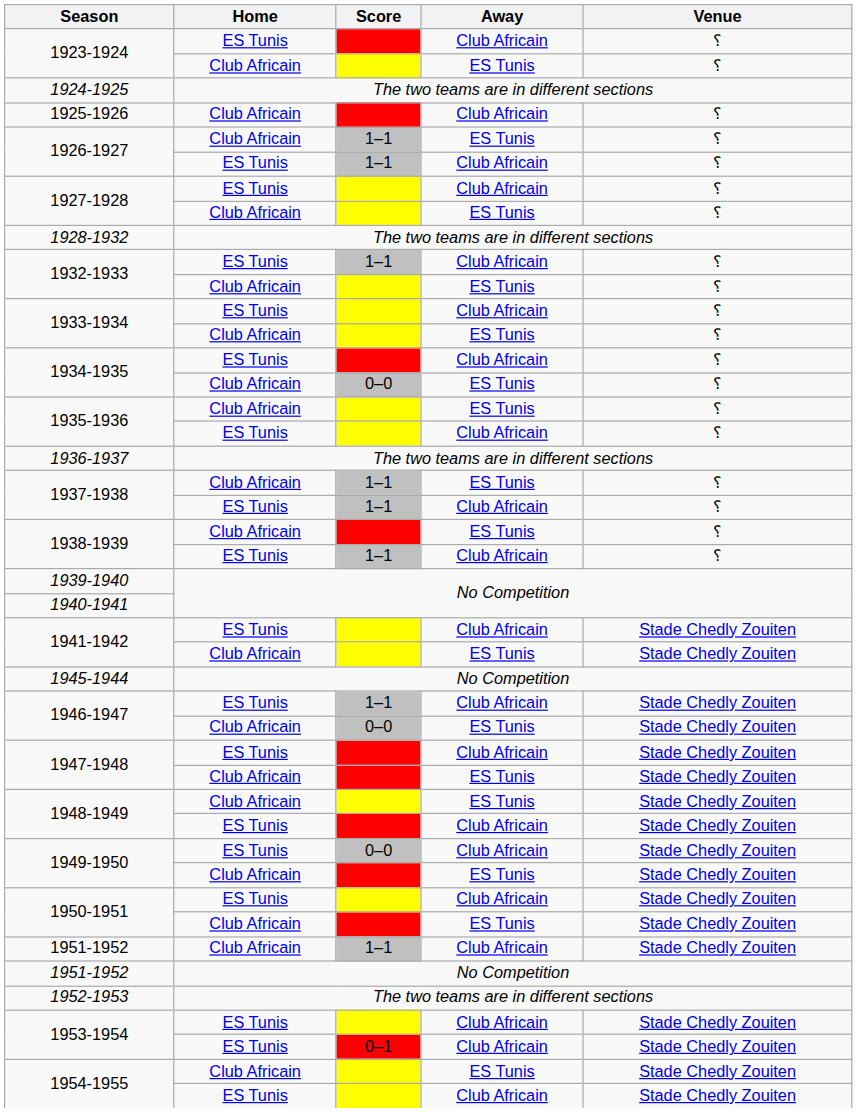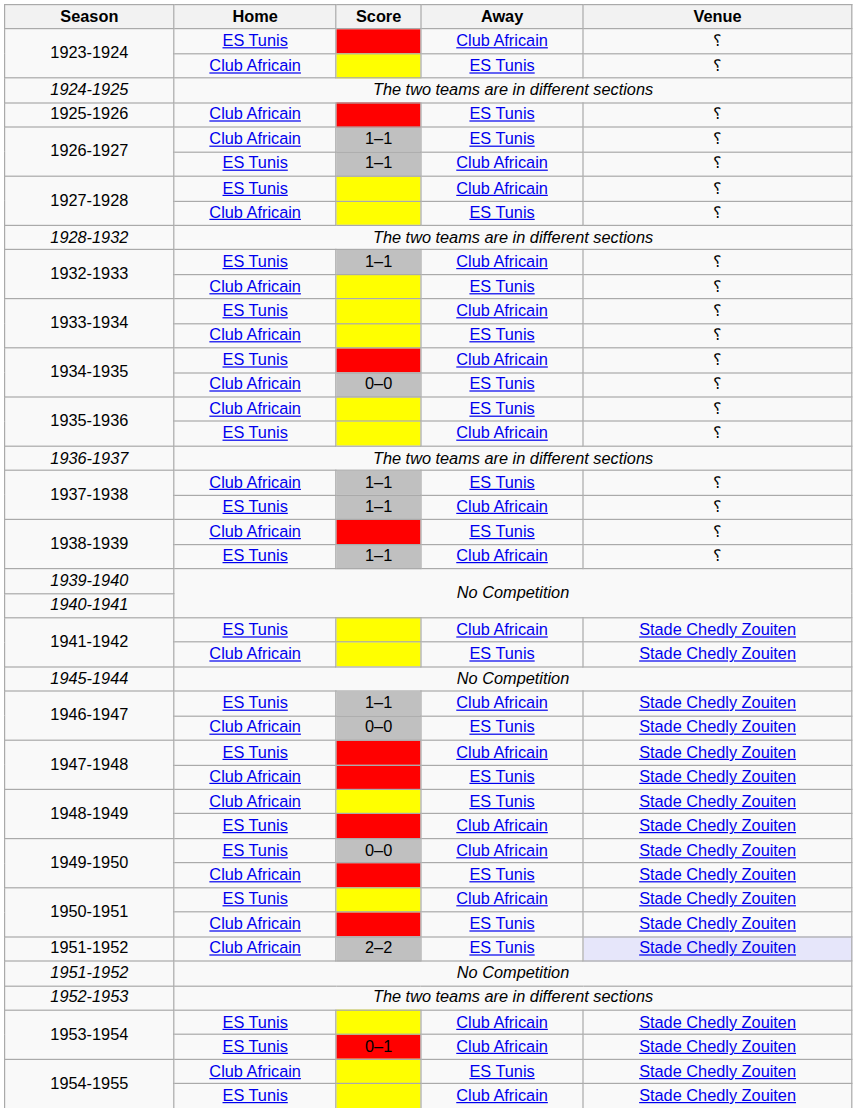 <table class="wikitable sortable alternance" style="font-size:85%; text-align:center; line-height:14px;" width=80%>
 <tr>
 <th rowspan="1" width="20%">Season</th>
 <th>Home</th>
 <th rowspan="1" width="10%">Score</th>
 <th>Away</th>
 <th>Venue</th>
 </tr>
 <tr>
 <td rowspan="2">1923-1924</td>
 <td><a href='#'>ES Tunis</a></td>
 <td bgcolor="red"></td>
 <td><a href='#'>Club Africain</a></td>
 <td>؟</td>
 </tr>
 <tr>
 <td><a href='#'>Club Africain</a></td>
 <td bgcolor="yellow"></td>
 <td><a href='#'>ES Tunis</a></td>
 <td>؟</td>
 </tr>
 <tr>
 <td><em>1924-1925</em></td>
 <td colspan="4"><em>The two teams are in different sections</em></td>
 </tr>
 <tr>
 <td>1925-1926</td>
 <td><a href='#'>Club Africain</a></td>
 <td bgcolor="red"></td>
-<td><a href='#'>Club Africain</a></td>
+<td><a href='#'>ES Tunis</a></td>
 <td>؟</td>
 </tr>
 <tr>
 <td rowspan="2">1926-1927</td>
 <td><a href='#'>Club Africain</a></td>
 <td style="background: silver;">1–1</td>
 <td><a href='#'>ES Tunis</a></td>
 <td>؟</td>
 </tr>
 <tr>
 <td><a href='#'>ES Tunis</a></td>
 <td style="background: silver;">1–1</td>
 <td><a href='#'>Club Africain</a></td>
 <td>؟</td>
 </tr>
 <tr>
 <td rowspan="2">1927-1928</td>
 <td><a href='#'>ES Tunis</a></td>
 <td bgcolor="yellow"></td>
 <td><a href='#'>Club Africain</a></td>
 <td>؟</td>
 </tr>
 <tr>
 <td><a href='#'>Club Africain</a></td>
 <td bgcolor="yellow"></td>
 <td><a href='#'>ES Tunis</a></td>
 <td>؟</td>
 </tr>
 <tr>
 <td><em>1928-1932</em></td>
 <td colspan="4"><em>The two teams are in different sections</em></td>
 </tr>
 <tr>
 <td rowspan="2">1932-1933</td>
 <td><a href='#'>ES Tunis</a></td>
 <td style="background: silver;">1–1</td>
 <td><a href='#'>Club Africain</a></td>
 <td>؟</td>
 </tr>
 <tr>
 <td><a href='#'>Club Africain</a></td>
 <td bgcolor="yellow"></td>
 <td><a href='#'>ES Tunis</a></td>
 <td>؟</td>
 </tr>
 <tr>
 <td rowspan="2">1933-1934</td>
 <td><a href='#'>ES Tunis</a></td>
 <td bgcolor="yellow"></td>
 <td><a href='#'>Club Africain</a></td>
 <td>؟</td>
 </tr>
 <tr>
 <td><a href='#'>Club Africain</a></td>
 <td bgcolor="yellow"></td>
 <td><a href='#'>ES Tunis</a></td>
 <td>؟</td>
 </tr>
 <tr>
 <td rowspan="2">1934-1935</td>
 <td><a href='#'>ES Tunis</a></td>
 <td bgcolor="red"></td>
 <td><a href='#'>Club Africain</a></td>
 <td>؟</td>
 </tr>
 <tr>
 <td><a href='#'>Club Africain</a></td>
 <td style="background: silver;">0–0</td>
 <td><a href='#'>ES Tunis</a></td>
 <td>؟</td>
 </tr>
 <tr>
 <td rowspan="2">1935-1936</td>
 <td><a href='#'>Club Africain</a></td>
 <td bgcolor="yellow"></td>
 <td><a href='#'>ES Tunis</a></td>
 <td>؟</td>
 </tr>
 <tr>
 <td><a href='#'>ES Tunis</a></td>
 <td bgcolor="yellow"></td>
 <td><a href='#'>Club Africain</a></td>
 <td>؟</td>
 </tr>
 <tr>
 <td><em>1936-1937</em></td>
 <td colspan="4"><em>The two teams are in different sections</em></td>
 </tr>
 <tr>
 <td rowspan="2">1937-1938</td>
 <td><a href='#'>Club Africain</a></td>
 <td style="background: silver;">1–1</td>
 <td><a href='#'>ES Tunis</a></td>
 <td>؟</td>
 </tr>
 <tr>
 <td><a href='#'>ES Tunis</a></td>
 <td style="background: silver;">1–1</td>
 <td><a href='#'>Club Africain</a></td>
 <td>؟</td>
 </tr>
 <tr>
 <td rowspan="2">1938-1939</td>
 <td><a href='#'>Club Africain</a></td>
 <td bgcolor="red"></td>
 <td><a href='#'>ES Tunis</a></td>
 <td>؟</td>
 </tr>
 <tr>
 <td><a href='#'>ES Tunis</a></td>
 <td style="background: silver;">1–1</td>
 <td><a href='#'>Club Africain</a></td>
 <td>؟</td>
 </tr>
 <tr>
 <td><em>1939-1940</em></td>
 <td colspan="4" rowspan="2"><em>No Competition</em></td>
 </tr>
 <tr>
 <td><em>1940-1941</em></td>
 </tr>
 <tr>
 <td rowspan="2">1941-1942</td>
 <td><a href='#'>ES Tunis</a></td>
 <td bgcolor="yellow"></td>
 <td><a href='#'>Club Africain</a></td>
 <td><a href='#'>Stade Chedly Zouiten</a></td>
 </tr>
 <tr>
 <td><a href='#'>Club Africain</a></td>
 <td bgcolor="yellow"></td>
 <td><a href='#'>ES Tunis</a></td>
 <td><a href='#'>Stade Chedly Zouiten</a></td>
 </tr>
 <tr>
 <td><em>1945-1944</em></td>
 <td colspan="4"><em>No Competition</em></td>
 </tr>
 <tr>
 <td rowspan="2">1946-1947</td>
 <td><a href='#'>ES Tunis</a></td>
 <td style="background: silver;">1–1</td>
 <td><a href='#'>Club Africain</a></td>
 <td><a href='#'>Stade Chedly Zouiten</a></td>
 </tr>
 <tr>
 <td><a href='#'>Club Africain</a></td>
 <td style="background: silver;">0–0</td>
 <td><a href='#'>ES Tunis</a></td>
 <td><a href='#'>Stade Chedly Zouiten</a></td>
 </tr>
 <tr>
 <td rowspan="2">1947-1948</td>
 <td><a href='#'>ES Tunis</a></td>
 <td bgcolor="red"></td>
 <td><a href='#'>Club Africain</a></td>
 <td><a href='#'>Stade Chedly Zouiten</a></td>
 </tr>
 <tr>
 <td><a href='#'>Club Africain</a></td>
 <td bgcolor="red"></td>
 <td><a href='#'>ES Tunis</a></td>
 <td><a href='#'>Stade Chedly Zouiten</a></td>
 </tr>
 <tr>
 <td rowspan="2">1948-1949</td>
 <td><a href='#'>Club Africain</a></td>
 <td bgcolor="yellow"></td>
 <td><a href='#'>ES Tunis</a></td>
 <td><a href='#'>Stade Chedly Zouiten</a></td>
 </tr>
 <tr>
 <td><a href='#'>ES Tunis</a></td>
 <td bgcolor="red"></td>
 <td><a href='#'>Club Africain</a></td>
 <td><a href='#'>Stade Chedly Zouiten</a></td>
 </tr>
 <tr>
 <td rowspan="2">1949-1950</td>
 <td><a href='#'>ES Tunis</a></td>
 <td style="background: silver;">0–0</td>
 <td><a href='#'>Club Africain</a></td>
 <td><a href='#'>Stade Chedly Zouiten</a></td>
 </tr>
 <tr>
 <td><a href='#'>Club Africain</a></td>
 <td bgcolor="red"></td>
 <td><a href='#'>ES Tunis</a></td>
 <td><a href='#'>Stade Chedly Zouiten</a></td>
 </tr>
 <tr>
 <td rowspan="2">1950-1951</td>
 <td><a href='#'>ES Tunis</a></td>
 <td bgcolor="yellow"></td>
 <td><a href='#'>Club Africain</a></td>
 <td><a href='#'>Stade Chedly Zouiten</a></td>
 </tr>
 <tr>
 <td><a href='#'>Club Africain</a></td>
 <td bgcolor="red"></td>
 <td><a href='#'>ES Tunis</a></td>
 <td><a href='#'>Stade Chedly Zouiten</a></td>
 </tr>
 <tr>
 <td>1951-1952</td>
 <td><a href='#'>Club Africain</a></td>
-<td style="background: silver;">1–1</td>
-<td><a href='#'>Club Africain</a></td>
-<td><a href='#'>Stade Chedly Zouiten</a></td>
+<td style="background: silver;">2–2</td>
+<td><a href='#'>ES Tunis</a></td>
+<td style="background: lavender;"><a href='#'>Stade Chedly Zouiten</a></td>
 </tr>
 <tr>
 <td><em>1951-1952</em></td>
 <td colspan="4"><em>No Competition</em></td>
 </tr>
 <tr>
 <td><em>1952-1953</em></td>
 <td colspan="4"><em>The two teams are in different sections</em></td>
 </tr>
 <tr>
 <td rowspan="2">1953-1954</td>
 <td><a href='#'>ES Tunis</a></td>
 <td bgcolor="yellow"></td>
 <td><a href='#'>Club Africain</a></td>
 <td><a href='#'>Stade Chedly Zouiten</a></td>
 </tr>
 <tr>
 <td><a href='#'>ES Tunis</a></td>
 <td bgcolor="red">0–1</td>
 <td><a href='#'>Club Africain</a></td>
 <td><a href='#'>Stade Chedly Zouiten</a></td>
 </tr>
 <tr>
 <td rowspan="2">1954-1955</td>
 <td><a href='#'>Club Africain</a></td>
 <td bgcolor="yellow"></td>
 <td><a href='#'>ES Tunis</a></td>
 <td><a href='#'>Stade Chedly Zouiten</a></td>
 </tr>
 <tr>
 <td><a href='#'>ES Tunis</a></td>
 <td bgcolor="yellow"></td>
 <td><a href='#'>Club Africain</a></td>
 <td><a href='#'>Stade Chedly Zouiten</a></td>
 </tr>
 </table>
